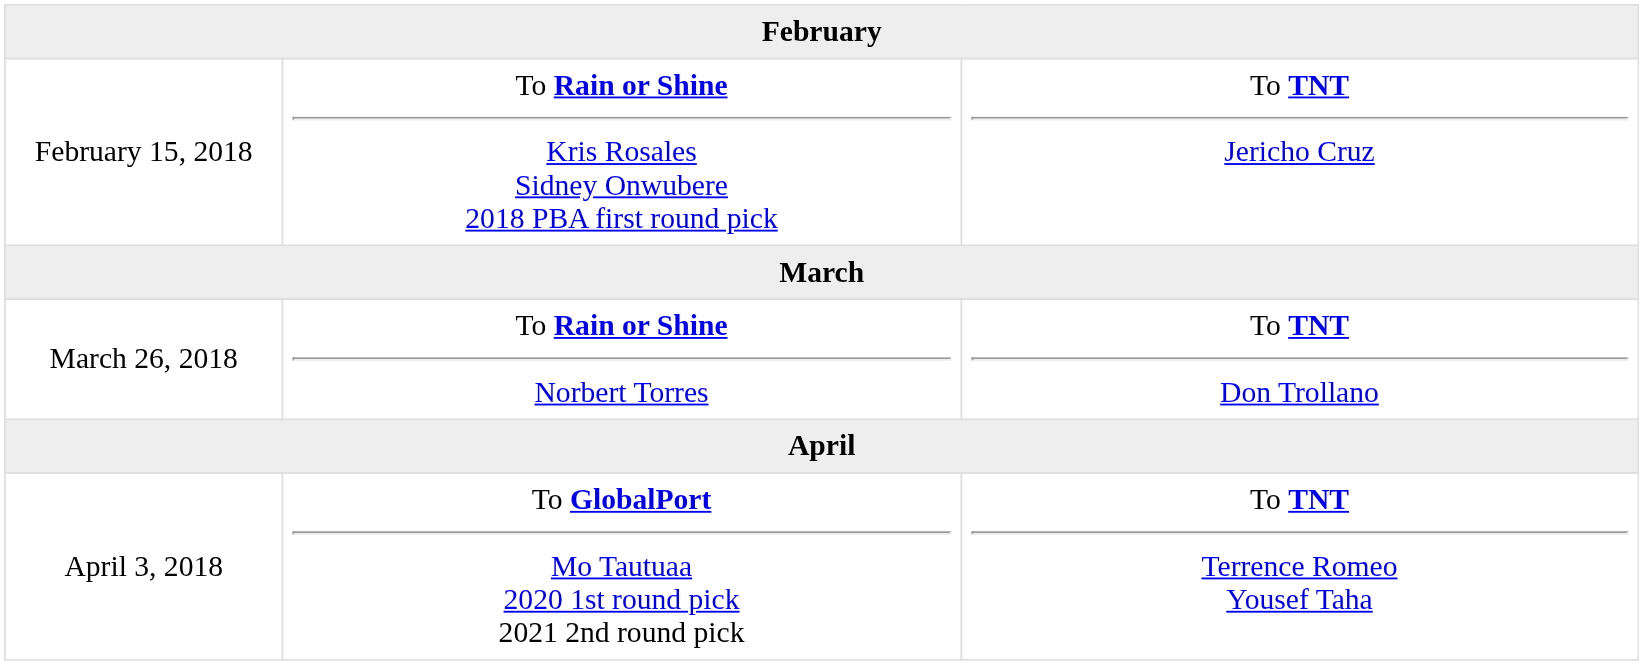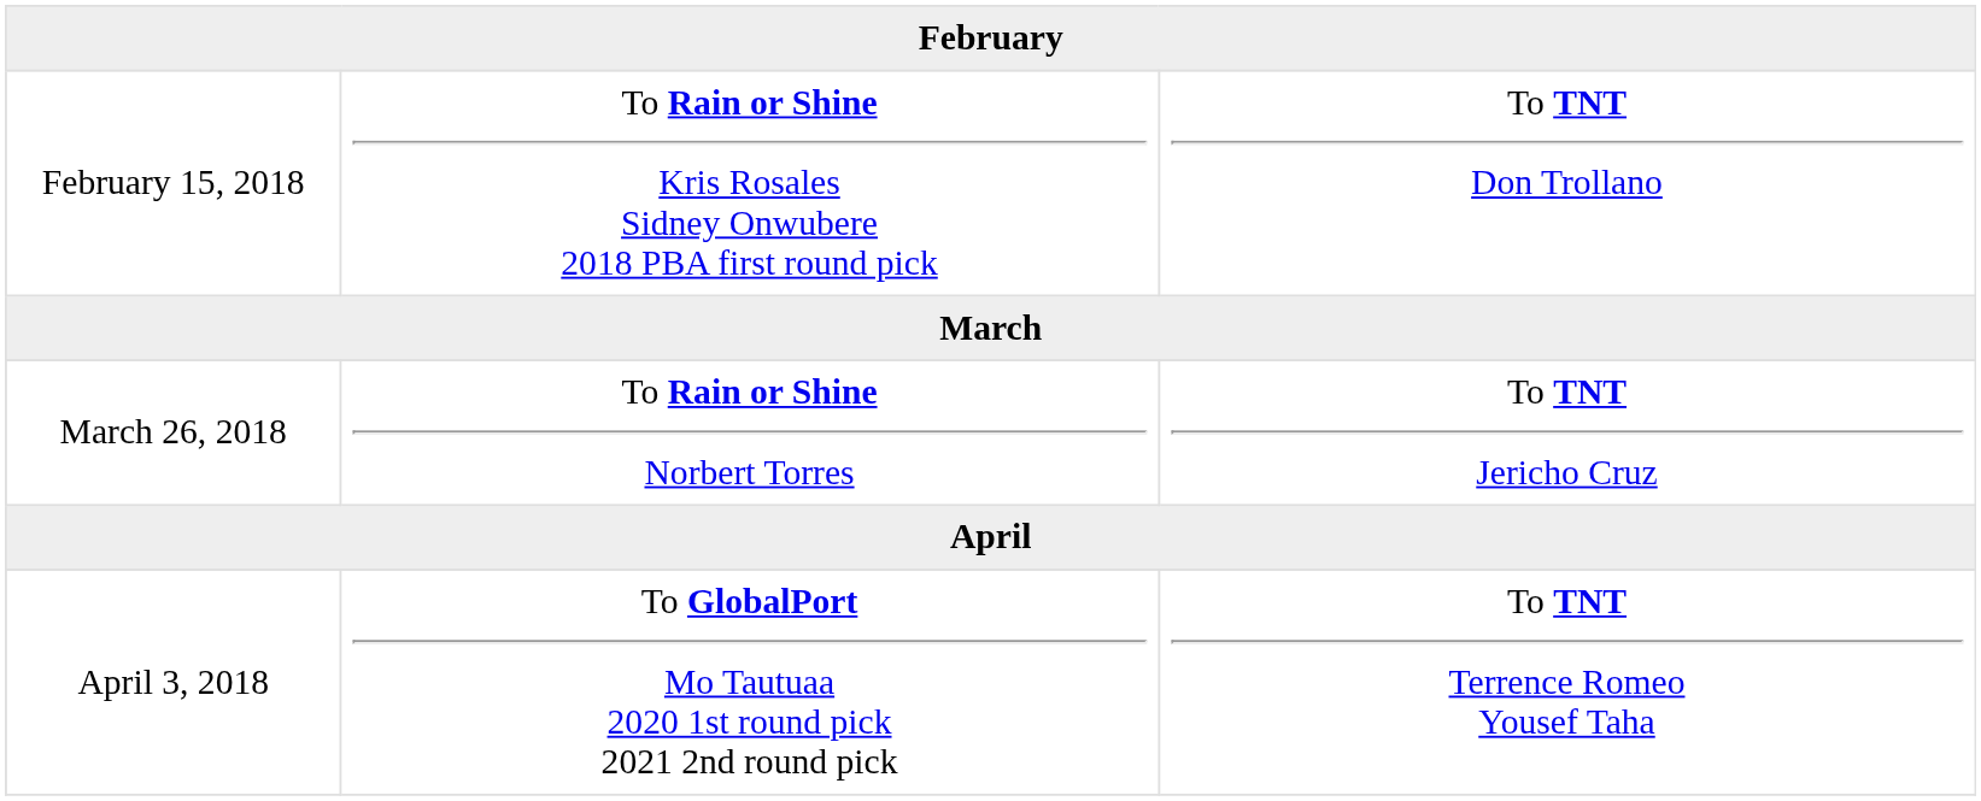 <table border=1 style="border-collapse:collapse; text-align: center; width: 100%" bordercolor="#DFDFDF"  cellpadding="5">
 <tr bgcolor="eeeeee">
 <th style="" colspan=4>February</th>
 </tr>
 <tr>
 <td style="width:12%">February 15, 2018</td>
 <td style="width:29.3%" valign="top">To <strong><a href='#'>Rain or Shine</a></strong><hr><a href='#'>Kris Rosales</a><br><a href='#'>Sidney Onwubere</a><br><a href='#'>2018 PBA first round pick</a></td>
-<td style="width:29.3%" valign="top">To <strong><a href='#'>TNT</a></strong><hr><a href='#'>Jericho Cruz</a></td>
+<td style="width:29.3%" valign="top">To <strong><a href='#'>TNT</a></strong><hr><a href='#'>Don Trollano</a></td>
 </tr>
 <tr bgcolor="eeeeee">
 <th style="" colspan=4>March</th>
 </tr>
 <tr>
 <td style="width:12%">March 26, 2018</td>
 <td style="width:29.3%" valign="top">To <strong><a href='#'>Rain or Shine</a></strong><hr><a href='#'>Norbert Torres</a></td>
-<td style="width:29.3%" valign="top">To <strong><a href='#'>TNT</a></strong><hr><a href='#'>Don Trollano</a></td>
+<td style="width:29.3%" valign="top">To <strong><a href='#'>TNT</a></strong><hr><a href='#'>Jericho Cruz</a></td>
 </tr>
 <tr bgcolor="eeeeee">
 <th style="" colspan=4>April</th>
 </tr>
 <tr>
 <td style="width:12%">April 3, 2018</td>
 <td style="width:29.3%" valign="top">To <strong><a href='#'>GlobalPort</a></strong><hr><a href='#'>Mo Tautuaa</a><br><a href='#'>2020 1st round pick</a><br>2021 2nd round pick</td>
 <td style="width:29.3%" valign="top">To <strong><a href='#'>TNT</a></strong><hr><a href='#'>Terrence Romeo</a><br><a href='#'>Yousef Taha</a></td>
 </tr>
 </table>
